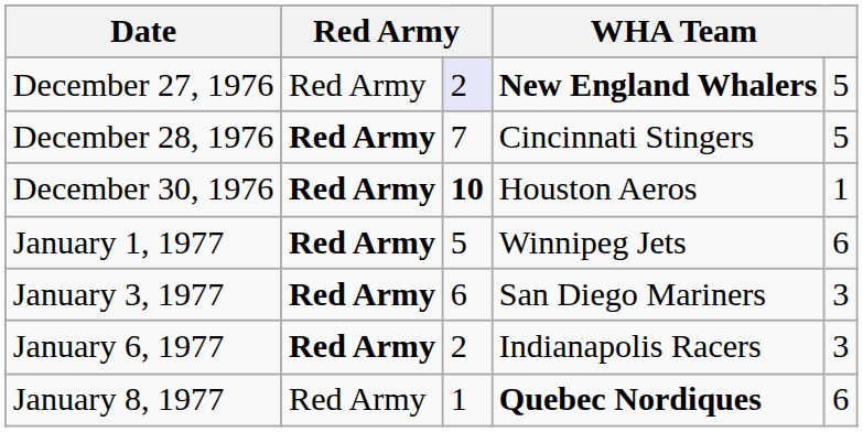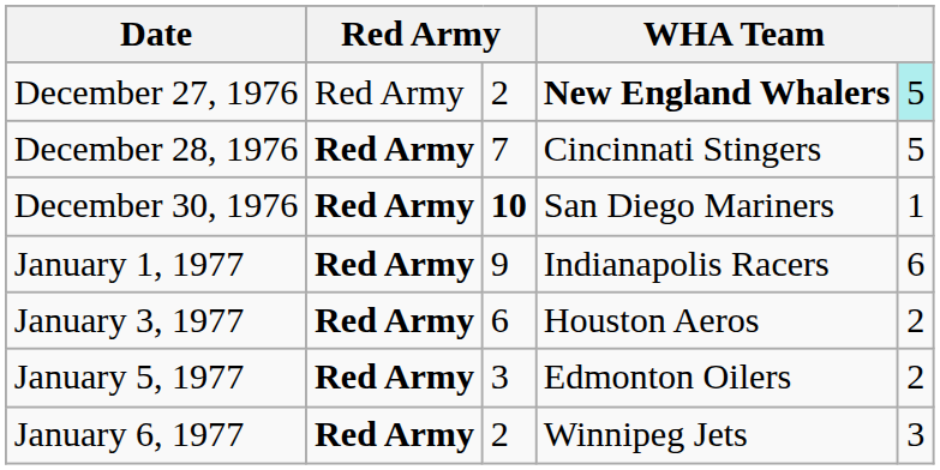 <table class="wikitable">
 <tr>
 <th>Date</th>
 <th colspan="2">Red Army</th>
 <th colspan="2">WHA Team</th>
 </tr>
 <tr>
 <td>December 27, 1976</td>
 <td>Red Army</td>
-<td style="background: lavender;">2</td>
+<td>2</td>
 <td><strong>New England Whalers</strong></td>
-<td>5</td>
+<td style="background: paleturquoise;">5</td>
 </tr>
 <tr>
 <td>December 28, 1976</td>
 <td><strong>Red Army</strong></td>
 <td>7</td>
 <td>Cincinnati Stingers</td>
 <td>5</td>
 </tr>
 <tr>
 <td>December 30, 1976</td>
 <td><strong>Red Army</strong></td>
 <td><strong>10</strong></td>
-<td>Houston Aeros</td>
+<td>San Diego Mariners</td>
 <td>1</td>
 </tr>
 <tr>
 <td>January 1, 1977</td>
 <td><strong>Red Army</strong></td>
-<td>5</td>
-<td>Winnipeg Jets</td>
+<td>9</td>
+<td>Indianapolis Racers</td>
 <td>6</td>
 </tr>
 <tr>
 <td>January 3, 1977</td>
 <td><strong>Red Army</strong></td>
 <td>6</td>
-<td>San Diego Mariners</td>
+<td>Houston Aeros</td>
+<td>2</td>
+</tr>
+<tr>
+<td>January 5, 1977</td>
+<td><strong>Red Army</strong></td>
 <td>3</td>
+<td>Edmonton Oilers</td>
+<td>2</td>
 </tr>
 <tr>
 <td>January 6, 1977</td>
 <td><strong>Red Army</strong></td>
 <td>2</td>
-<td>Indianapolis Racers</td>
+<td>Winnipeg Jets</td>
 <td>3</td>
 </tr>
-<tr>
-<td>January 8, 1977</td>
-<td>Red Army</td>
-<td>1</td>
-<td><strong>Quebec Nordiques</strong></td>
-<td>6</td>
-</tr>
 </table>
